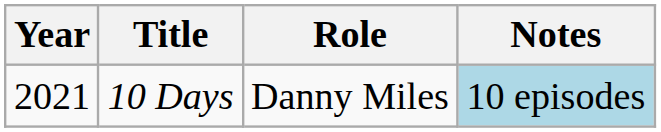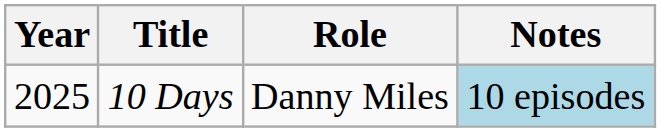 <table class="wikitable">
 <tr>
 <th>Year</th>
 <th>Title</th>
 <th>Role</th>
 <th>Notes</th>
 </tr>
 <tr>
-<td>2021</td>
+<td>2025</td>
 <td><em>10 Days</em></td>
 <td>Danny Miles</td>
 <td style="background: lightblue;">10 episodes</td>
 </tr>
 </table>
